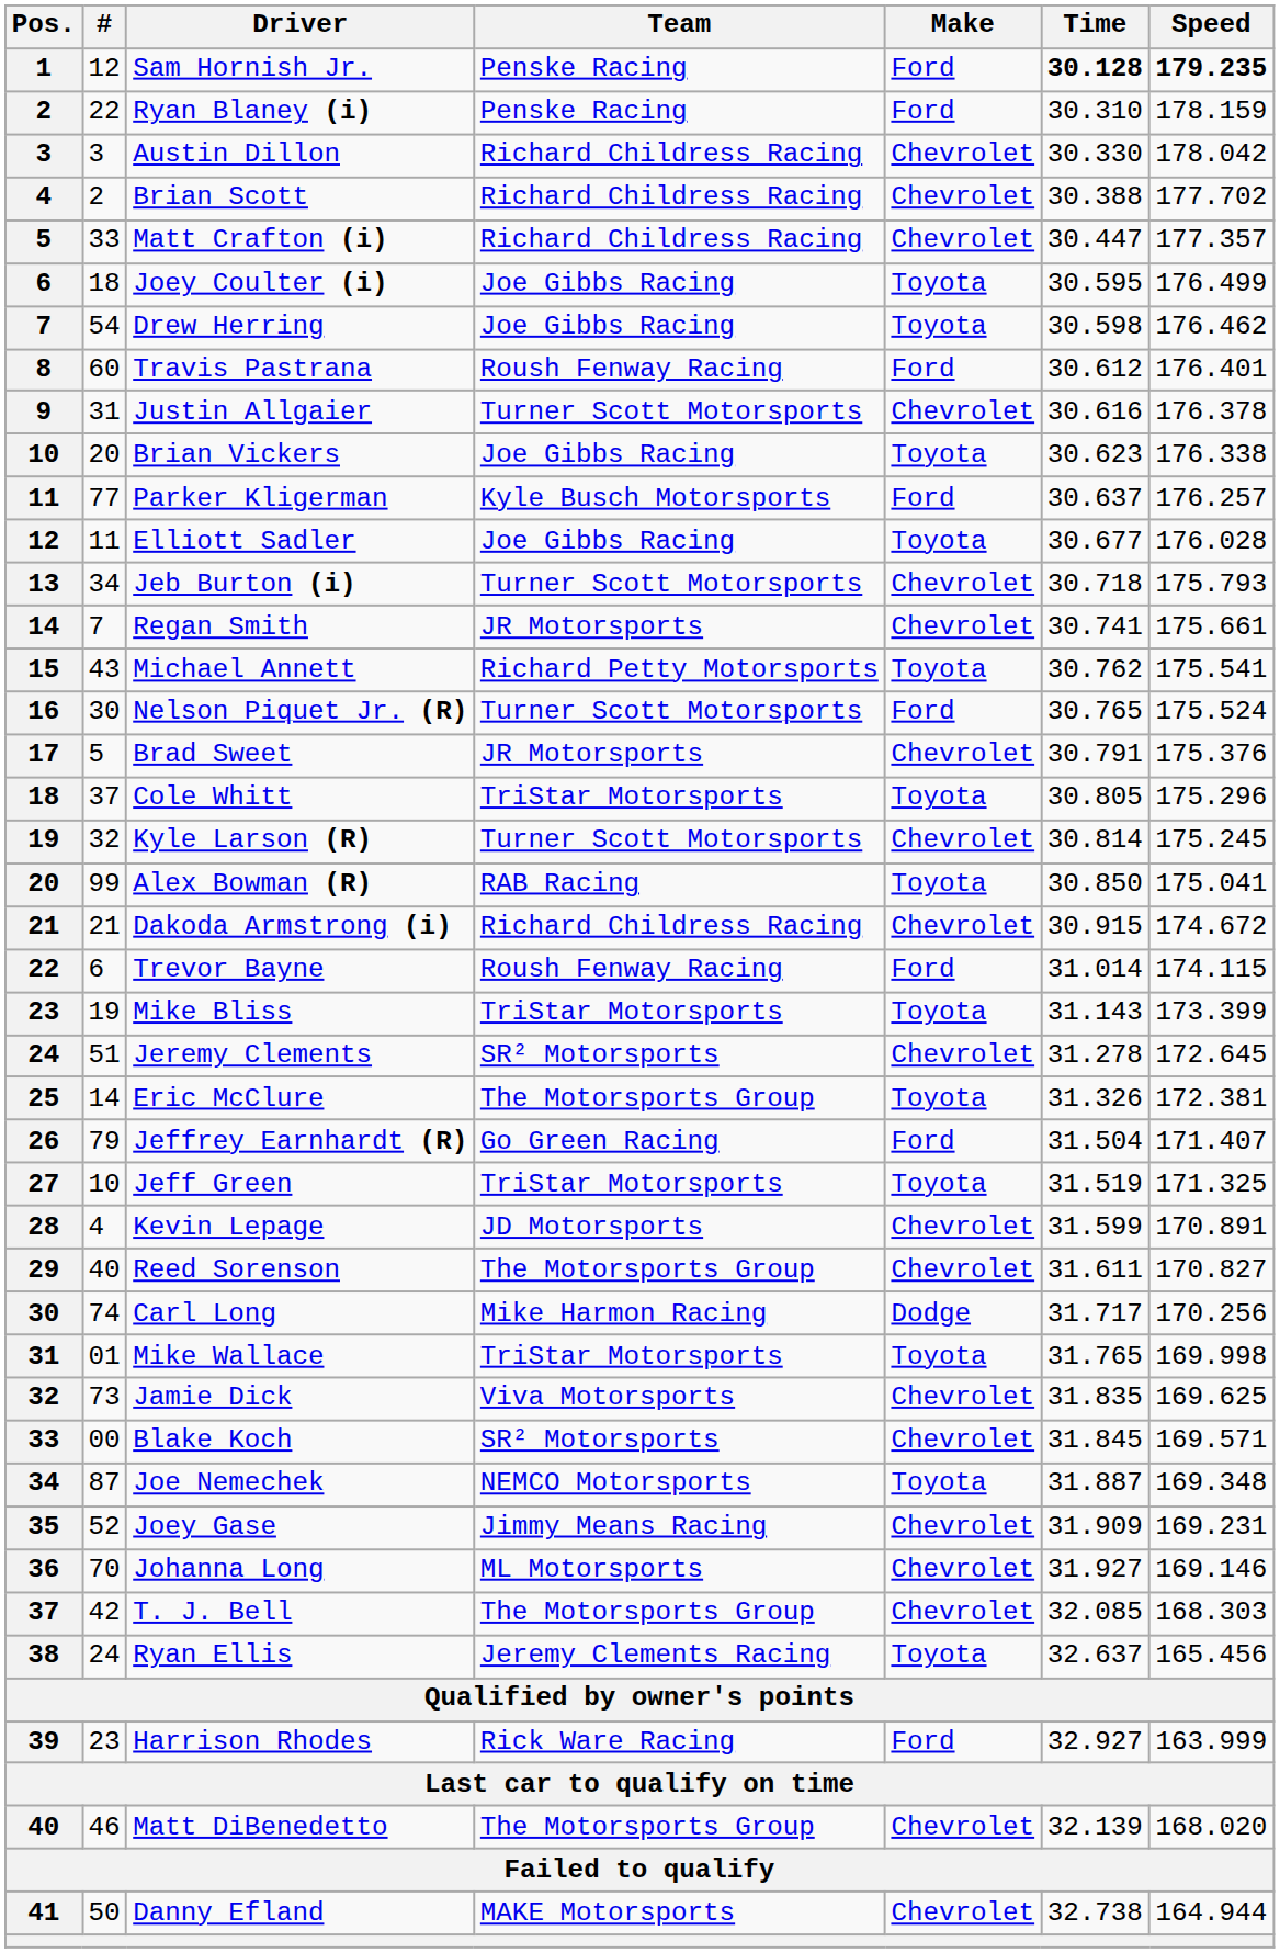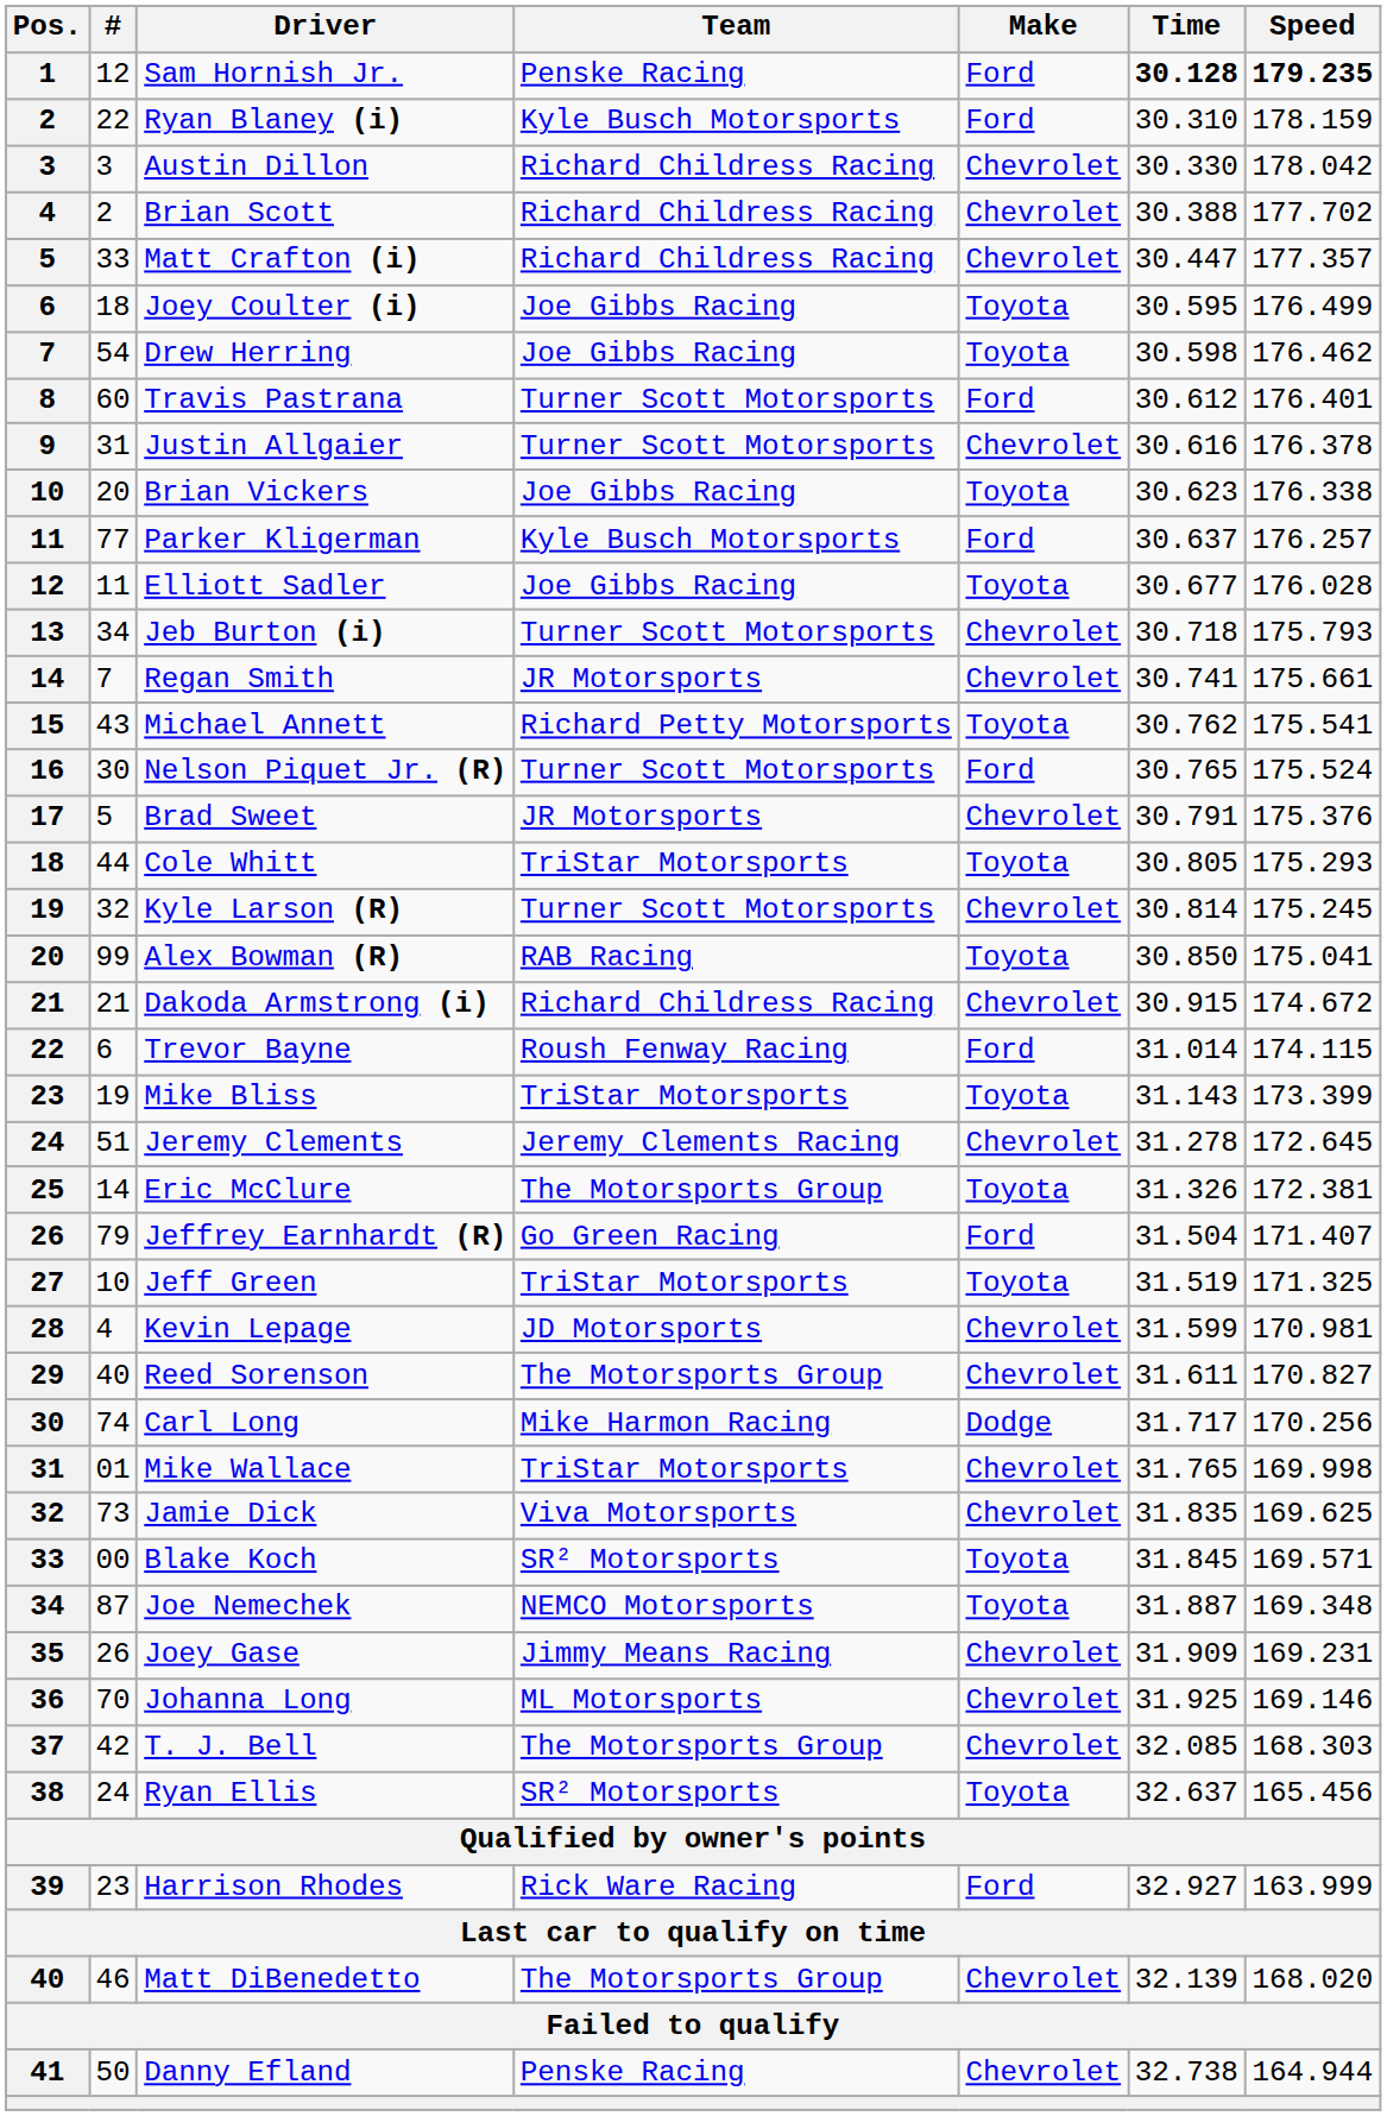 <table class="wikitable" style="font-size:95%">
 <tr>
 <th>Pos.</th>
 <th>#</th>
 <th>Driver</th>
 <th>Team</th>
 <th>Make</th>
 <th>Time</th>
 <th>Speed</th>
 </tr>
 <tr>
 <th>1</th>
 <td>12</td>
 <td><a href='#'>Sam Hornish Jr.</a></td>
 <td><a href='#'>Penske Racing</a></td>
 <td><a href='#'>Ford</a></td>
 <td><strong>30.128</strong></td>
 <td><strong>179.235</strong></td>
 </tr>
 <tr>
 <th>2</th>
 <td>22</td>
 <td><a href='#'>Ryan Blaney</a> <strong>(i)</strong></td>
-<td><a href='#'>Penske Racing</a></td>
+<td><a href='#'>Kyle Busch Motorsports</a></td>
 <td><a href='#'>Ford</a></td>
 <td>30.310</td>
 <td>178.159</td>
 </tr>
 <tr>
 <th>3</th>
 <td>3</td>
 <td><a href='#'>Austin Dillon</a></td>
 <td><a href='#'>Richard Childress Racing</a></td>
 <td><a href='#'>Chevrolet</a></td>
 <td>30.330</td>
 <td>178.042</td>
 </tr>
 <tr>
 <th>4</th>
 <td>2</td>
 <td><a href='#'>Brian Scott</a></td>
 <td><a href='#'>Richard Childress Racing</a></td>
 <td><a href='#'>Chevrolet</a></td>
 <td>30.388</td>
 <td>177.702</td>
 </tr>
 <tr>
 <th>5</th>
 <td>33</td>
 <td><a href='#'>Matt Crafton</a> <strong>(i)</strong></td>
 <td><a href='#'>Richard Childress Racing</a></td>
 <td><a href='#'>Chevrolet</a></td>
 <td>30.447</td>
 <td>177.357</td>
 </tr>
 <tr>
 <th>6</th>
 <td>18</td>
 <td><a href='#'>Joey Coulter</a> <strong>(i)</strong></td>
 <td><a href='#'>Joe Gibbs Racing</a></td>
 <td><a href='#'>Toyota</a></td>
 <td>30.595</td>
 <td>176.499</td>
 </tr>
 <tr>
 <th>7</th>
 <td>54</td>
 <td><a href='#'>Drew Herring</a></td>
 <td><a href='#'>Joe Gibbs Racing</a></td>
 <td><a href='#'>Toyota</a></td>
 <td>30.598</td>
 <td>176.462</td>
 </tr>
 <tr>
 <th>8</th>
 <td>60</td>
 <td><a href='#'>Travis Pastrana</a></td>
-<td><a href='#'>Roush Fenway Racing</a></td>
+<td><a href='#'>Turner Scott Motorsports</a></td>
 <td><a href='#'>Ford</a></td>
 <td>30.612</td>
 <td>176.401</td>
 </tr>
 <tr>
 <th>9</th>
 <td>31</td>
 <td><a href='#'>Justin Allgaier</a></td>
 <td><a href='#'>Turner Scott Motorsports</a></td>
 <td><a href='#'>Chevrolet</a></td>
 <td>30.616</td>
 <td>176.378</td>
 </tr>
 <tr>
 <th>10</th>
 <td>20</td>
 <td><a href='#'>Brian Vickers</a></td>
 <td><a href='#'>Joe Gibbs Racing</a></td>
 <td><a href='#'>Toyota</a></td>
 <td>30.623</td>
 <td>176.338</td>
 </tr>
 <tr>
 <th>11</th>
 <td>77</td>
 <td><a href='#'>Parker Kligerman</a></td>
 <td><a href='#'>Kyle Busch Motorsports</a></td>
 <td><a href='#'>Ford</a></td>
 <td>30.637</td>
 <td>176.257</td>
 </tr>
 <tr>
 <th>12</th>
 <td>11</td>
 <td><a href='#'>Elliott Sadler</a></td>
 <td><a href='#'>Joe Gibbs Racing</a></td>
 <td><a href='#'>Toyota</a></td>
 <td>30.677</td>
 <td>176.028</td>
 </tr>
 <tr>
 <th>13</th>
 <td>34</td>
 <td><a href='#'>Jeb Burton</a> <strong>(i)</strong></td>
 <td><a href='#'>Turner Scott Motorsports</a></td>
 <td><a href='#'>Chevrolet</a></td>
 <td>30.718</td>
 <td>175.793</td>
 </tr>
 <tr>
 <th>14</th>
 <td>7</td>
 <td><a href='#'>Regan Smith</a></td>
 <td><a href='#'>JR Motorsports</a></td>
 <td><a href='#'>Chevrolet</a></td>
 <td>30.741</td>
 <td>175.661</td>
 </tr>
 <tr>
 <th>15</th>
 <td>43</td>
 <td><a href='#'>Michael Annett</a></td>
 <td><a href='#'>Richard Petty Motorsports</a></td>
 <td><a href='#'>Toyota</a></td>
 <td>30.762</td>
 <td>175.541</td>
 </tr>
 <tr>
 <th>16</th>
 <td>30</td>
 <td><a href='#'>Nelson Piquet Jr.</a> <strong>(R)</strong></td>
 <td><a href='#'>Turner Scott Motorsports</a></td>
 <td><a href='#'>Ford</a></td>
 <td>30.765</td>
 <td>175.524</td>
 </tr>
 <tr>
 <th>17</th>
 <td>5</td>
 <td><a href='#'>Brad Sweet</a></td>
 <td><a href='#'>JR Motorsports</a></td>
 <td><a href='#'>Chevrolet</a></td>
 <td>30.791</td>
 <td>175.376</td>
 </tr>
 <tr>
 <th>18</th>
-<td>37</td>
+<td>44</td>
 <td><a href='#'>Cole Whitt</a></td>
 <td><a href='#'>TriStar Motorsports</a></td>
 <td><a href='#'>Toyota</a></td>
 <td>30.805</td>
-<td>175.296</td>
+<td>175.293</td>
 </tr>
 <tr>
 <th>19</th>
 <td>32</td>
 <td><a href='#'>Kyle Larson</a> <strong>(R)</strong></td>
 <td><a href='#'>Turner Scott Motorsports</a></td>
 <td><a href='#'>Chevrolet</a></td>
 <td>30.814</td>
 <td>175.245</td>
 </tr>
 <tr>
 <th>20</th>
 <td>99</td>
 <td><a href='#'>Alex Bowman</a> <strong>(R)</strong></td>
 <td><a href='#'>RAB Racing</a></td>
 <td><a href='#'>Toyota</a></td>
 <td>30.850</td>
 <td>175.041</td>
 </tr>
 <tr>
 <th>21</th>
 <td>21</td>
 <td><a href='#'>Dakoda Armstrong</a> <strong>(i)</strong></td>
 <td><a href='#'>Richard Childress Racing</a></td>
 <td><a href='#'>Chevrolet</a></td>
 <td>30.915</td>
 <td>174.672</td>
 </tr>
 <tr>
 <th>22</th>
 <td>6</td>
 <td><a href='#'>Trevor Bayne</a></td>
 <td><a href='#'>Roush Fenway Racing</a></td>
 <td><a href='#'>Ford</a></td>
 <td>31.014</td>
 <td>174.115</td>
 </tr>
 <tr>
 <th>23</th>
 <td>19</td>
 <td><a href='#'>Mike Bliss</a></td>
 <td><a href='#'>TriStar Motorsports</a></td>
 <td><a href='#'>Toyota</a></td>
 <td>31.143</td>
 <td>173.399</td>
 </tr>
 <tr>
 <th>24</th>
 <td>51</td>
 <td><a href='#'>Jeremy Clements</a></td>
-<td><a href='#'>SR² Motorsports</a></td>
+<td><a href='#'>Jeremy Clements Racing</a></td>
 <td><a href='#'>Chevrolet</a></td>
 <td>31.278</td>
 <td>172.645</td>
 </tr>
 <tr>
 <th>25</th>
 <td>14</td>
 <td><a href='#'>Eric McClure</a></td>
 <td><a href='#'>The Motorsports Group</a></td>
 <td><a href='#'>Toyota</a></td>
 <td>31.326</td>
 <td>172.381</td>
 </tr>
 <tr>
 <th>26</th>
 <td>79</td>
 <td><a href='#'>Jeffrey Earnhardt</a> <strong>(R)</strong></td>
 <td><a href='#'>Go Green Racing</a></td>
 <td><a href='#'>Ford</a></td>
 <td>31.504</td>
 <td>171.407</td>
 </tr>
 <tr>
 <th>27</th>
 <td>10</td>
 <td><a href='#'>Jeff Green</a></td>
 <td><a href='#'>TriStar Motorsports</a></td>
 <td><a href='#'>Toyota</a></td>
 <td>31.519</td>
 <td>171.325</td>
 </tr>
 <tr>
 <th>28</th>
 <td>4</td>
 <td><a href='#'>Kevin Lepage</a></td>
 <td><a href='#'>JD Motorsports</a></td>
 <td><a href='#'>Chevrolet</a></td>
 <td>31.599</td>
-<td>170.891</td>
+<td>170.981</td>
 </tr>
 <tr>
 <th>29</th>
 <td>40</td>
 <td><a href='#'>Reed Sorenson</a></td>
 <td><a href='#'>The Motorsports Group</a></td>
 <td><a href='#'>Chevrolet</a></td>
 <td>31.611</td>
 <td>170.827</td>
 </tr>
 <tr>
 <th>30</th>
 <td>74</td>
 <td><a href='#'>Carl Long</a></td>
 <td><a href='#'>Mike Harmon Racing</a></td>
 <td><a href='#'>Dodge</a></td>
 <td>31.717</td>
 <td>170.256</td>
 </tr>
 <tr>
 <th>31</th>
 <td>01</td>
 <td><a href='#'>Mike Wallace</a></td>
 <td><a href='#'>TriStar Motorsports</a></td>
-<td><a href='#'>Toyota</a></td>
+<td><a href='#'>Chevrolet</a></td>
 <td>31.765</td>
 <td>169.998</td>
 </tr>
 <tr>
 <th>32</th>
 <td>73</td>
 <td><a href='#'>Jamie Dick</a></td>
 <td><a href='#'>Viva Motorsports</a></td>
 <td><a href='#'>Chevrolet</a></td>
 <td>31.835</td>
 <td>169.625</td>
 </tr>
 <tr>
 <th>33</th>
 <td>00</td>
 <td><a href='#'>Blake Koch</a></td>
 <td><a href='#'>SR² Motorsports</a></td>
-<td><a href='#'>Chevrolet</a></td>
+<td><a href='#'>Toyota</a></td>
 <td>31.845</td>
 <td>169.571</td>
 </tr>
 <tr>
 <th>34</th>
 <td>87</td>
 <td><a href='#'>Joe Nemechek</a></td>
 <td><a href='#'>NEMCO Motorsports</a></td>
 <td><a href='#'>Toyota</a></td>
 <td>31.887</td>
 <td>169.348</td>
 </tr>
 <tr>
 <th>35</th>
-<td>52</td>
+<td>26</td>
 <td><a href='#'>Joey Gase</a></td>
 <td><a href='#'>Jimmy Means Racing</a></td>
 <td><a href='#'>Chevrolet</a></td>
 <td>31.909</td>
 <td>169.231</td>
 </tr>
 <tr>
 <th>36</th>
 <td>70</td>
 <td><a href='#'>Johanna Long</a></td>
 <td><a href='#'>ML Motorsports</a></td>
 <td><a href='#'>Chevrolet</a></td>
-<td>31.927</td>
+<td>31.925</td>
 <td>169.146</td>
 </tr>
 <tr>
 <th>37</th>
 <td>42</td>
 <td><a href='#'>T. J. Bell</a></td>
 <td><a href='#'>The Motorsports Group</a></td>
 <td><a href='#'>Chevrolet</a></td>
 <td>32.085</td>
 <td>168.303</td>
 </tr>
 <tr>
 <th>38</th>
 <td>24</td>
 <td><a href='#'>Ryan Ellis</a></td>
-<td><a href='#'>Jeremy Clements Racing</a></td>
+<td><a href='#'>SR² Motorsports</a></td>
 <td><a href='#'>Toyota</a></td>
 <td>32.637</td>
 <td>165.456</td>
 </tr>
 <tr>
 <th colspan="7">Qualified by owner's points</th>
 </tr>
 <tr>
 <th>39</th>
 <td>23</td>
 <td><a href='#'>Harrison Rhodes</a></td>
 <td><a href='#'>Rick Ware Racing</a></td>
 <td><a href='#'>Ford</a></td>
 <td>32.927</td>
 <td>163.999</td>
 </tr>
 <tr>
 <th colspan="7">Last car to qualify on time</th>
 </tr>
 <tr>
 <th>40</th>
 <td>46</td>
 <td><a href='#'>Matt DiBenedetto</a></td>
 <td><a href='#'>The Motorsports Group</a></td>
 <td><a href='#'>Chevrolet</a></td>
 <td>32.139</td>
 <td>168.020</td>
 </tr>
 <tr>
 <th colspan="7">Failed to qualify</th>
 </tr>
 <tr>
 <th>41</th>
 <td>50</td>
 <td><a href='#'>Danny Efland</a></td>
-<td><a href='#'>MAKE Motorsports</a></td>
+<td><a href='#'>Penske Racing</a></td>
 <td><a href='#'>Chevrolet</a></td>
 <td>32.738</td>
 <td>164.944</td>
 </tr>
 <tr>
 <th colspan="7"></th>
 </tr>
 </table>
